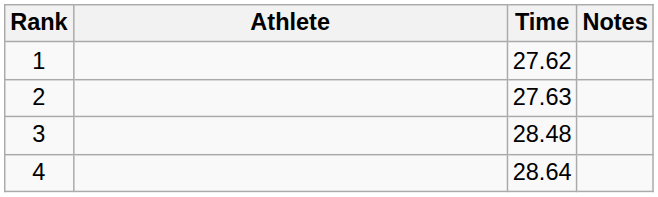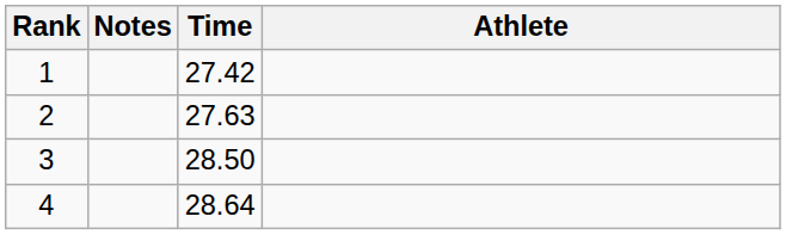 <table class="wikitable" style="text-align:center">
 <tr>
 <th>Rank</th>
+<th>Notes</th>
+<th>Time</th>
 <th Style="width:18em">Athlete</th>
-<th>Time</th>
-<th>Notes</th>
 </tr>
 <tr>
 <td>1</td>
+<td></td>
+<td>27.42</td>
 <td style="text-align:left"></td>
-<td>27.62</td>
-<td></td>
 </tr>
 <tr>
 <td>2</td>
+<td></td>
+<td>27.63</td>
 <td style="text-align:left"></td>
-<td>27.63</td>
-<td></td>
 </tr>
 <tr>
 <td>3</td>
+<td></td>
+<td>28.50</td>
 <td style="text-align:left"></td>
-<td>28.48</td>
-<td></td>
 </tr>
 <tr>
 <td>4</td>
+<td></td>
+<td>28.64</td>
 <td style="text-align:left"></td>
-<td>28.64</td>
-<td></td>
 </tr>
 </table>
